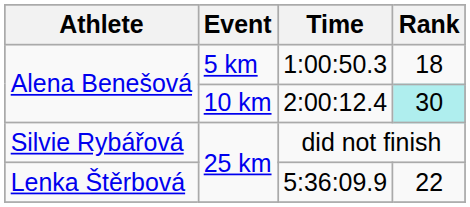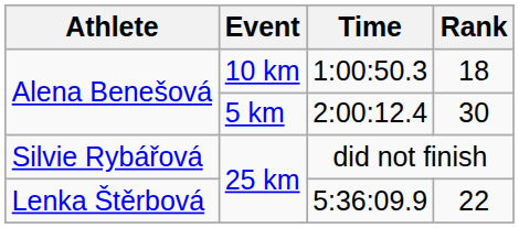 <table class="wikitable" style="font-size:90%;">
 <tr>
 <th>Athlete</th>
 <th>Event</th>
 <th>Time</th>
 <th>Rank</th>
 </tr>
 <tr align=center>
 <td align=left rowspan=2><a href='#'>Alena Benešová</a></td>
-<td align=left><a href='#'>5 km</a></td>
+<td align=left><a href='#'>10 km</a></td>
 <td>1:00:50.3</td>
 <td>18</td>
 </tr>
 <tr align=center>
-<td align=left><a href='#'>10 km</a></td>
+<td align=left><a href='#'>5 km</a></td>
 <td>2:00:12.4</td>
-<td style="background: paleturquoise;">30</td>
+<td>30</td>
 </tr>
 <tr align=center>
 <td align=left><a href='#'>Silvie Rybářová</a></td>
 <td align=left rowspan=2><a href='#'>25 km</a></td>
 <td colspan=2>did not finish</td>
 </tr>
 <tr align=center>
 <td align=left><a href='#'>Lenka Štěrbová</a></td>
 <td>5:36:09.9</td>
 <td>22</td>
 </tr>
 </table>
